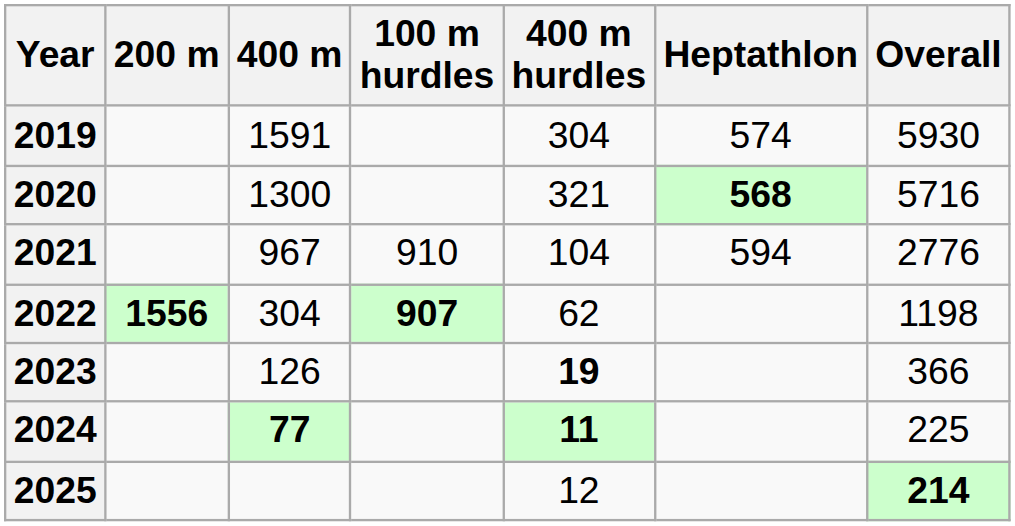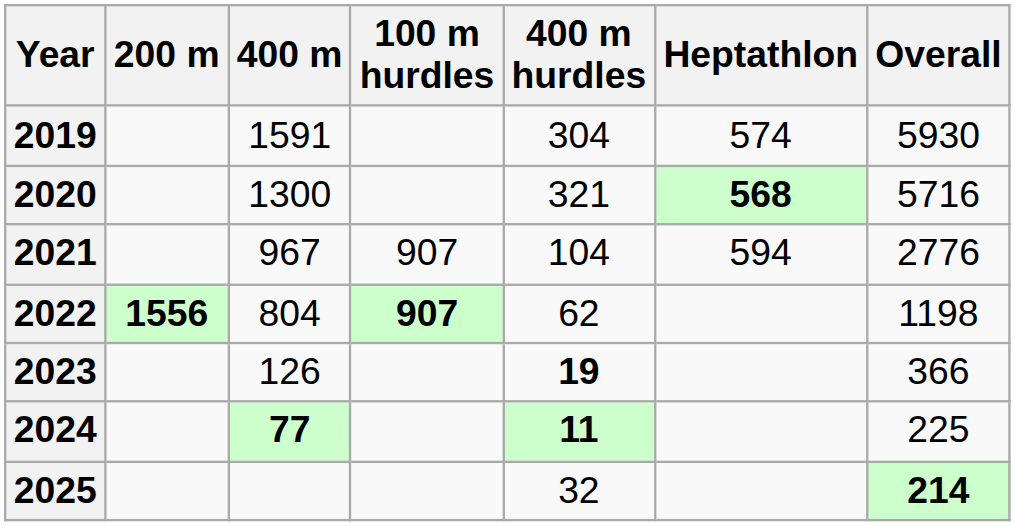 <table class=wikitable style=text-align:center>
 <tr>
 <th scope="col">Year</th>
 <th scope="col">200 m</th>
 <th scope="col">400 m</th>
 <th scope="col">100 m<br>hurdles</th>
 <th scope="col">400 m<br>hurdles</th>
 <th scope="col">Heptathlon</th>
 <th scope="col">Overall</th>
 </tr>
 <tr>
 <th scope="row">2019</th>
 <td></td>
 <td>1591</td>
 <td></td>
 <td>304</td>
 <td>574</td>
 <td>5930</td>
 </tr>
 <tr>
 <th scope="row">2020</th>
 <td></td>
 <td>1300</td>
 <td></td>
 <td>321</td>
 <td bgcolor=#cfc><strong>568</strong></td>
 <td>5716</td>
 </tr>
 <tr>
 <th scope="row">2021</th>
 <td></td>
 <td>967</td>
-<td>910</td>
+<td>907</td>
 <td>104</td>
 <td>594</td>
 <td>2776</td>
 </tr>
 <tr>
 <th scope="row">2022</th>
 <td bgcolor=#cfc><strong>1556</strong></td>
-<td>304</td>
+<td>804</td>
 <td bgcolor=#cfc><strong>907</strong></td>
 <td>62</td>
 <td></td>
 <td>1198</td>
 </tr>
 <tr>
 <th scope="row">2023</th>
 <td></td>
 <td>126</td>
 <td></td>
 <td><strong>19</strong></td>
 <td></td>
 <td>366</td>
 </tr>
 <tr>
 <th scope="row">2024</th>
 <td></td>
 <td bgcolor=#cfc><strong>77</strong></td>
 <td></td>
 <td bgcolor=#cfc><strong>11</strong></td>
 <td></td>
 <td>225</td>
 </tr>
 <tr>
 <th scope="row">2025</th>
 <td></td>
 <td></td>
 <td></td>
-<td>12</td>
+<td>32</td>
 <td></td>
 <td bgcolor=#cfc><strong>214</strong></td>
 </tr>
 </table>
